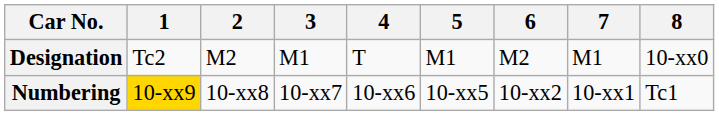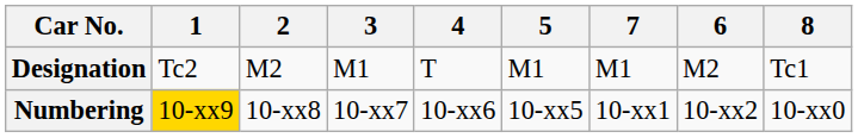 <table class="wikitable">
 <tr>
 <th>Car No.</th>
 <th>1</th>
 <th>2</th>
 <th>3</th>
 <th>4</th>
 <th>5</th>
+<th>7</th>
 <th>6</th>
-<th>7</th>
 <th>8</th>
 </tr>
 <tr>
 <th>Designation</th>
 <td>Tc2</td>
 <td>M2</td>
 <td>M1</td>
 <td>T</td>
 <td>M1</td>
+<td>M1</td>
 <td>M2</td>
-<td>M1</td>
-<td>10-xx0</td>
+<td>Tc1</td>
 </tr>
 <tr>
 <th>Numbering</th>
 <td style="background: gold;">10-xx9</td>
 <td>10-xx8</td>
 <td>10-xx7</td>
 <td>10-xx6</td>
 <td>10-xx5</td>
+<td>10-xx1</td>
 <td>10-xx2</td>
-<td>10-xx1</td>
-<td>Tc1</td>
+<td>10-xx0</td>
 </tr>
 </table>
